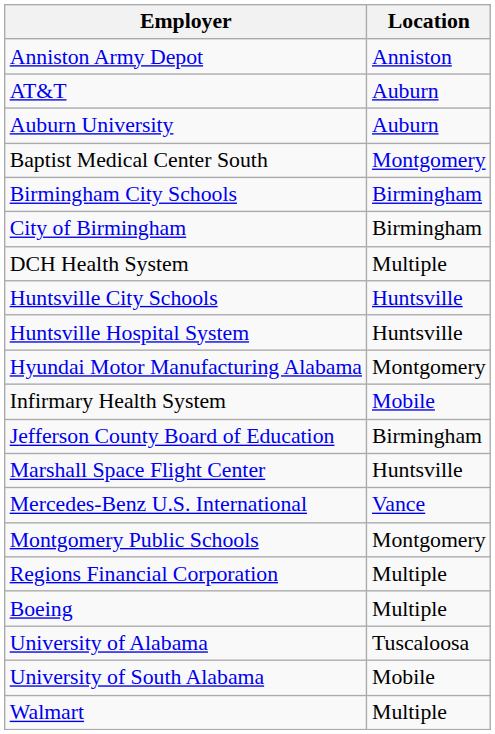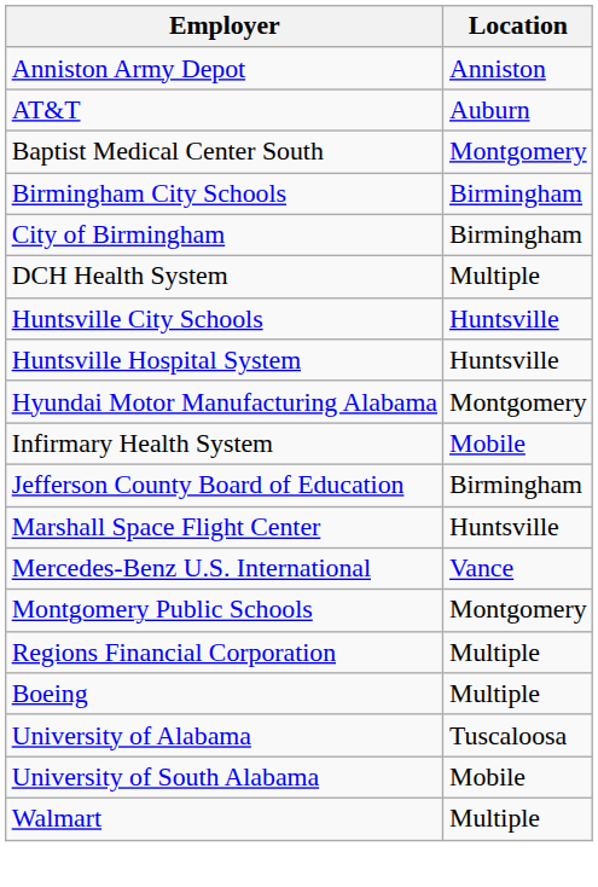 <table class="wikitable">
 <tr>
 <th>Employer</th>
 <th>Location</th>
 </tr>
 <tr>
 <td><a href='#'>Anniston Army Depot</a></td>
 <td><a href='#'>Anniston</a></td>
 </tr>
 <tr>
 <td><a href='#'>AT&T</a></td>
-<td><a href='#'>Auburn</a></td>
-</tr>
-<tr>
-<td><a href='#'>Auburn University</a></td>
 <td><a href='#'>Auburn</a></td>
 </tr>
 <tr>
 <td>Baptist Medical Center South</td>
 <td><a href='#'>Montgomery</a></td>
 </tr>
 <tr>
 <td><a href='#'>Birmingham City Schools</a></td>
 <td><a href='#'>Birmingham</a></td>
 </tr>
 <tr>
 <td><a href='#'>City of Birmingham</a></td>
 <td>Birmingham</td>
 </tr>
 <tr>
 <td>DCH Health System</td>
 <td>Multiple</td>
 </tr>
 <tr>
 <td><a href='#'>Huntsville City Schools</a></td>
 <td><a href='#'>Huntsville</a></td>
 </tr>
 <tr>
 <td><a href='#'>Huntsville Hospital System</a></td>
 <td>Huntsville</td>
 </tr>
 <tr>
 <td><a href='#'>Hyundai Motor Manufacturing Alabama</a></td>
 <td>Montgomery</td>
 </tr>
 <tr>
 <td>Infirmary Health System</td>
 <td><a href='#'>Mobile</a></td>
 </tr>
 <tr>
 <td><a href='#'>Jefferson County Board of Education</a></td>
 <td>Birmingham</td>
 </tr>
 <tr>
 <td><a href='#'>Marshall Space Flight Center</a></td>
 <td>Huntsville</td>
 </tr>
 <tr>
 <td><a href='#'>Mercedes-Benz U.S. International</a></td>
 <td><a href='#'>Vance</a></td>
 </tr>
 <tr>
 <td><a href='#'>Montgomery Public Schools</a></td>
 <td>Montgomery</td>
 </tr>
 <tr>
 <td><a href='#'>Regions Financial Corporation</a></td>
 <td>Multiple</td>
 </tr>
 <tr>
 <td><a href='#'>Boeing</a></td>
 <td>Multiple</td>
 </tr>
 <tr>
 <td><a href='#'>University of Alabama</a></td>
 <td>Tuscaloosa</td>
 </tr>
 <tr>
 <td><a href='#'>University of South Alabama</a></td>
 <td>Mobile</td>
 </tr>
 <tr>
 <td><a href='#'>Walmart</a></td>
 <td>Multiple</td>
 </tr>
 </table>
